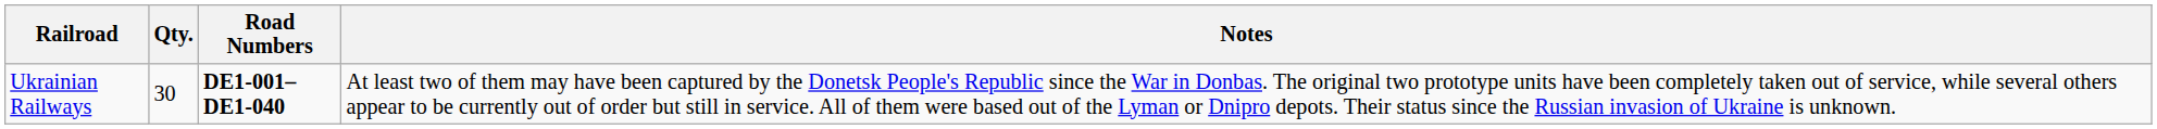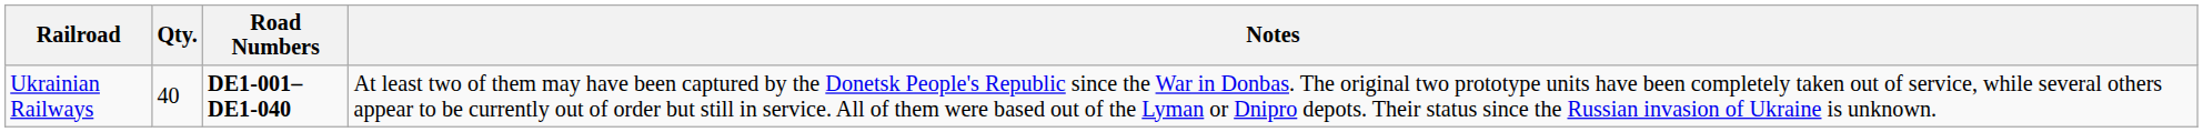 <table class="wikitable">
 <tr>
 <th>Railroad</th>
 <th>Qty.</th>
 <th>Road Numbers</th>
 <th>Notes</th>
 </tr>
 <tr>
 <td><a href='#'>Ukrainian Railways</a></td>
-<td>30</td>
+<td>40</td>
 <td><strong>DE1-001–DE1-040</strong></td>
 <td>At least two of them may have been captured by the <a href='#'>Donetsk People's Republic</a> since the <a href='#'>War in Donbas</a>. The original two prototype units have been completely taken out of service, while several others appear to be currently out of order but still in service. All of them were based out of the <a href='#'>Lyman</a> or <a href='#'>Dnipro</a> depots. Their status since the <a href='#'>Russian invasion of Ukraine</a> is unknown.</td>
 </tr>
 </table>
